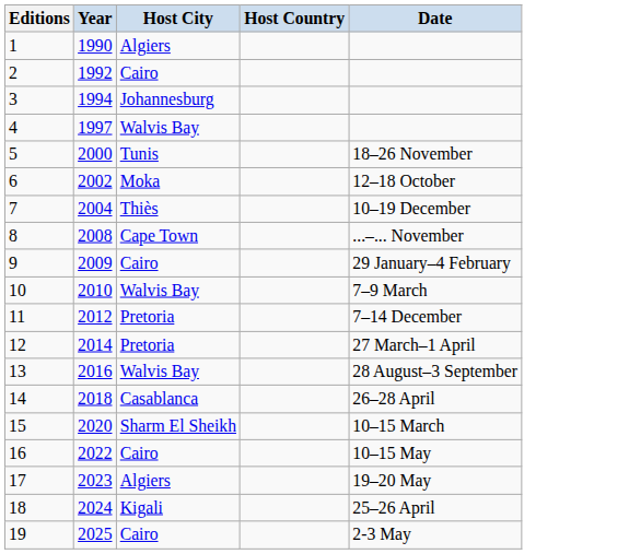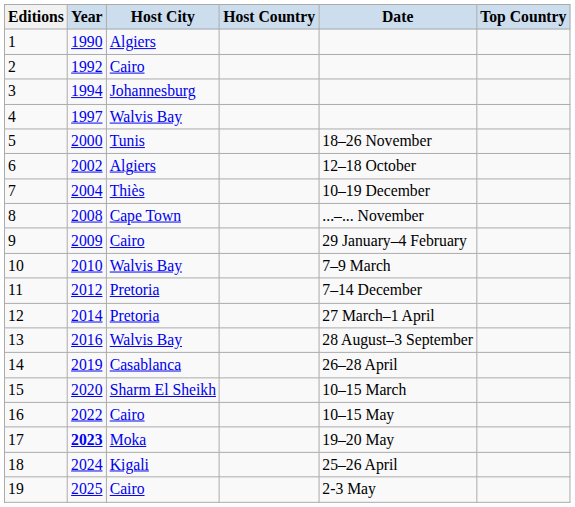 <table class="wikitable" align="center">
 <tr>
 <th>Editions</th>
 <th style="background-color: #CCDDEE;">Year</th>
 <th style="background-color: #CCDDEE;">Host City</th>
 <th style="background-color: #CCDDEE;">Host Country</th>
 <th style="background-color: #CCDDEE;">Date</th>
+<th style="background-color: #CCDDEE;">Top Country</th>
 </tr>
 <tr>
 <td>1</td>
 <td><a href='#'>1990</a></td>
 <td><a href='#'>Algiers</a></td>
+<td></td>
 <td></td>
 <td></td>
 </tr>
 <tr>
 <td>2</td>
 <td><a href='#'>1992</a></td>
 <td><a href='#'>Cairo</a></td>
 <td></td>
 <td></td>
+<td></td>
 </tr>
 <tr>
 <td>3</td>
 <td><a href='#'>1994</a></td>
 <td><a href='#'>Johannesburg</a></td>
+<td></td>
 <td></td>
 <td></td>
 </tr>
 <tr>
 <td>4</td>
 <td><a href='#'>1997</a></td>
 <td><a href='#'>Walvis Bay</a></td>
 <td></td>
 <td></td>
+<td></td>
 </tr>
 <tr>
 <td>5</td>
 <td><a href='#'>2000</a></td>
 <td><a href='#'>Tunis</a></td>
 <td></td>
 <td>18–26 November</td>
+<td></td>
 </tr>
 <tr>
 <td>6</td>
 <td><a href='#'>2002</a></td>
-<td><a href='#'>Moka</a></td>
+<td><a href='#'>Algiers</a></td>
 <td></td>
 <td>12–18 October</td>
+<td></td>
 </tr>
 <tr>
 <td>7</td>
 <td><a href='#'>2004</a></td>
 <td><a href='#'>Thiès</a></td>
 <td></td>
 <td>10–19 December</td>
+<td></td>
 </tr>
 <tr>
 <td>8</td>
 <td><a href='#'>2008</a></td>
 <td><a href='#'>Cape Town</a></td>
 <td></td>
 <td>...–... November</td>
+<td></td>
 </tr>
 <tr>
 <td>9</td>
 <td><a href='#'>2009</a></td>
 <td><a href='#'>Cairo</a></td>
 <td></td>
 <td>29 January–4 February</td>
+<td></td>
 </tr>
 <tr>
 <td>10</td>
 <td><a href='#'>2010</a></td>
 <td><a href='#'>Walvis Bay</a></td>
 <td></td>
 <td>7–9 March</td>
+<td></td>
 </tr>
 <tr>
 <td>11</td>
 <td><a href='#'>2012</a></td>
 <td><a href='#'>Pretoria</a></td>
 <td></td>
 <td>7–14 December</td>
+<td></td>
 </tr>
 <tr>
 <td>12</td>
 <td><a href='#'>2014</a></td>
 <td><a href='#'>Pretoria</a></td>
 <td></td>
 <td>27 March–1 April</td>
+<td></td>
 </tr>
 <tr>
 <td>13</td>
 <td><a href='#'>2016</a></td>
 <td><a href='#'>Walvis Bay</a></td>
 <td></td>
 <td>28 August–3 September</td>
+<td></td>
 </tr>
 <tr>
 <td>14</td>
-<td><a href='#'>2018</a></td>
+<td><a href='#'>2019</a></td>
 <td><a href='#'>Casablanca</a></td>
 <td></td>
 <td>26–28 April</td>
+<td></td>
 </tr>
 <tr>
 <td>15</td>
 <td><a href='#'>2020</a></td>
 <td><a href='#'>Sharm El Sheikh</a></td>
 <td></td>
 <td>10–15 March</td>
+<td></td>
 </tr>
 <tr>
 <td>16</td>
 <td><a href='#'>2022</a></td>
 <td><a href='#'>Cairo</a></td>
 <td></td>
 <td>10–15 May</td>
+<td></td>
 </tr>
 <tr>
 <td>17</td>
-<td><a href='#'>2023</a></td>
-<td><a href='#'>Algiers</a></td>
+<td><strong><a href='#'>2023</a></strong></td>
+<td><a href='#'>Moka</a></td>
 <td></td>
 <td>19–20 May</td>
+<td></td>
 </tr>
 <tr>
 <td>18</td>
 <td><a href='#'>2024</a></td>
 <td><a href='#'>Kigali</a></td>
 <td></td>
 <td>25–26 April</td>
+<td></td>
 </tr>
 <tr>
 <td>19</td>
 <td><a href='#'>2025</a></td>
 <td><a href='#'>Cairo</a></td>
 <td></td>
 <td>2-3 May</td>
+<td></td>
 </tr>
 </table>
